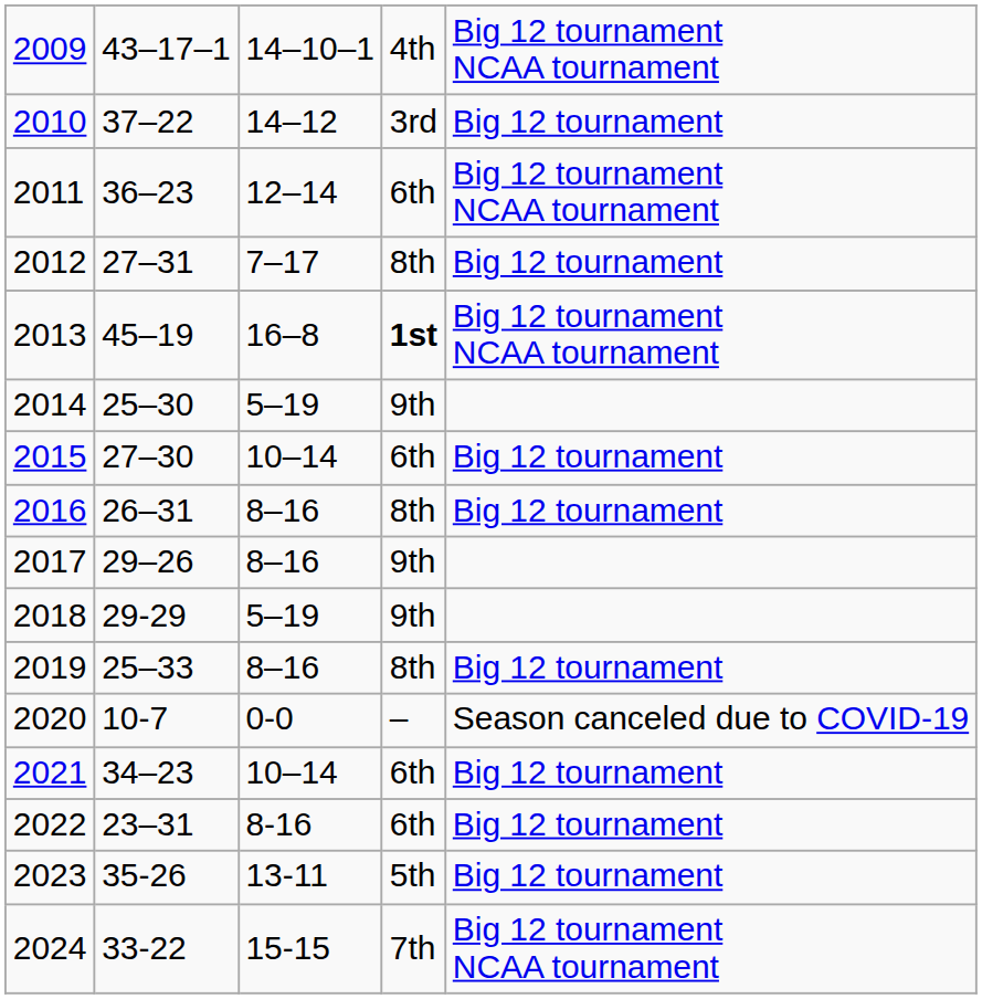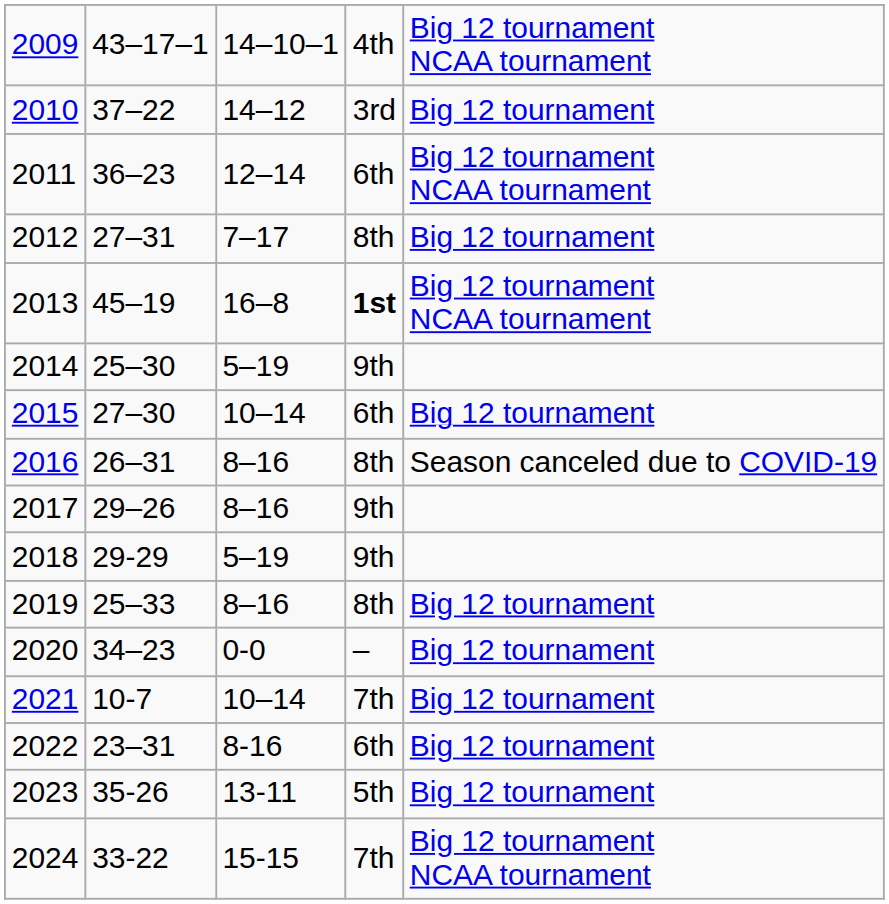 <table class="wikitable">
 <tr>
 <td><a href='#'>2009</a></td>
 <td>43–17–1</td>
 <td>14–10–1</td>
 <td>4th</td>
 <td><a href='#'>Big 12 tournament</a><br><a href='#'>NCAA tournament</a></td>
 </tr>
 <tr>
 <td><a href='#'>2010</a></td>
 <td>37–22</td>
 <td>14–12</td>
 <td>3rd</td>
 <td><a href='#'>Big 12 tournament</a></td>
 </tr>
 <tr>
 <td>2011</td>
 <td>36–23</td>
 <td>12–14</td>
 <td>6th</td>
 <td><a href='#'>Big 12 tournament</a><br><a href='#'>NCAA tournament</a></td>
 </tr>
 <tr>
 <td>2012</td>
 <td>27–31</td>
 <td>7–17</td>
 <td>8th</td>
 <td><a href='#'>Big 12 tournament</a></td>
 </tr>
 <tr>
 <td>2013</td>
 <td>45–19</td>
 <td>16–8</td>
 <td><strong>1st</strong></td>
 <td><a href='#'>Big 12 tournament</a><br><a href='#'>NCAA tournament</a></td>
 </tr>
 <tr>
 <td>2014</td>
 <td>25–30</td>
 <td>5–19</td>
 <td>9th</td>
 <td></td>
 </tr>
 <tr>
 <td><a href='#'>2015</a></td>
 <td>27–30</td>
 <td>10–14</td>
 <td>6th</td>
 <td><a href='#'>Big 12 tournament</a></td>
 </tr>
 <tr>
 <td><a href='#'>2016</a></td>
 <td>26–31</td>
 <td>8–16</td>
 <td>8th</td>
-<td><a href='#'>Big 12 tournament</a></td>
+<td>Season canceled due to <a href='#'>COVID-19</a></td>
 </tr>
 <tr>
 <td>2017</td>
 <td>29–26</td>
 <td>8–16</td>
 <td>9th</td>
 <td></td>
 </tr>
 <tr>
 <td>2018</td>
 <td>29-29</td>
 <td>5–19</td>
 <td>9th</td>
 <td></td>
 </tr>
 <tr>
 <td>2019</td>
 <td>25–33</td>
 <td>8–16</td>
 <td>8th</td>
 <td><a href='#'>Big 12 tournament</a></td>
 </tr>
 <tr>
 <td>2020</td>
-<td>10-7</td>
+<td>34–23</td>
 <td>0-0</td>
 <td>–</td>
-<td>Season canceled due to <a href='#'>COVID-19</a></td>
+<td><a href='#'>Big 12 tournament</a></td>
 </tr>
 <tr>
 <td><a href='#'>2021</a></td>
-<td>34–23</td>
+<td>10-7</td>
 <td>10–14</td>
-<td>6th</td>
+<td>7th</td>
 <td><a href='#'>Big 12 tournament</a></td>
 </tr>
 <tr>
 <td>2022</td>
 <td>23–31</td>
 <td>8-16</td>
 <td>6th</td>
 <td><a href='#'>Big 12 tournament</a></td>
 </tr>
 <tr>
 <td>2023</td>
 <td>35-26</td>
 <td>13-11</td>
 <td>5th</td>
 <td><a href='#'>Big 12 tournament</a></td>
 </tr>
 <tr>
 <td>2024</td>
 <td>33-22</td>
 <td>15-15</td>
 <td>7th</td>
 <td><a href='#'>Big 12 tournament</a><br><a href='#'>NCAA tournament</a></td>
 </tr>
 </table>
